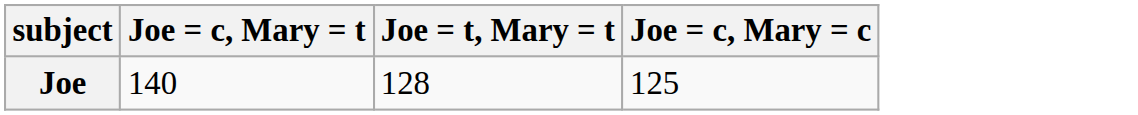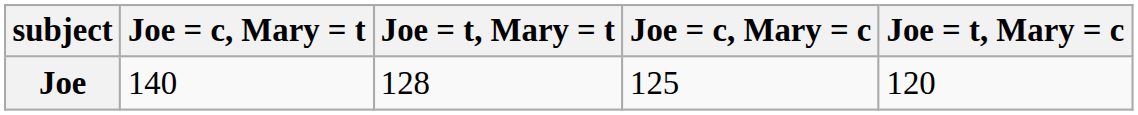 <table class="wikitable" align="center">
 <tr>
 <th>subject</th>
 <th>Joe = c, Mary = t</th>
 <th>Joe = t, Mary = t</th>
 <th>Joe = c, Mary = c</th>
+<th>Joe = t, Mary = c</th>
 </tr>
 <tr>
 <th>Joe</th>
 <td>140</td>
 <td>128</td>
 <td>125</td>
+<td>120</td>
 </tr>
 </table>
